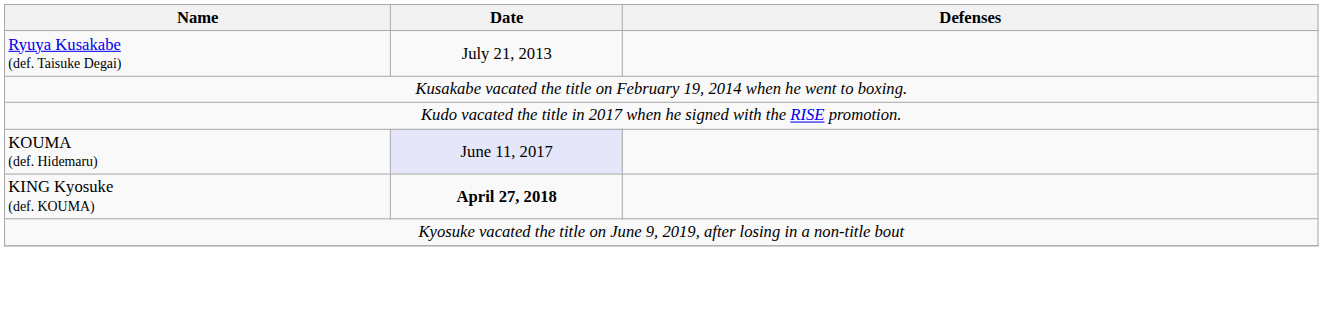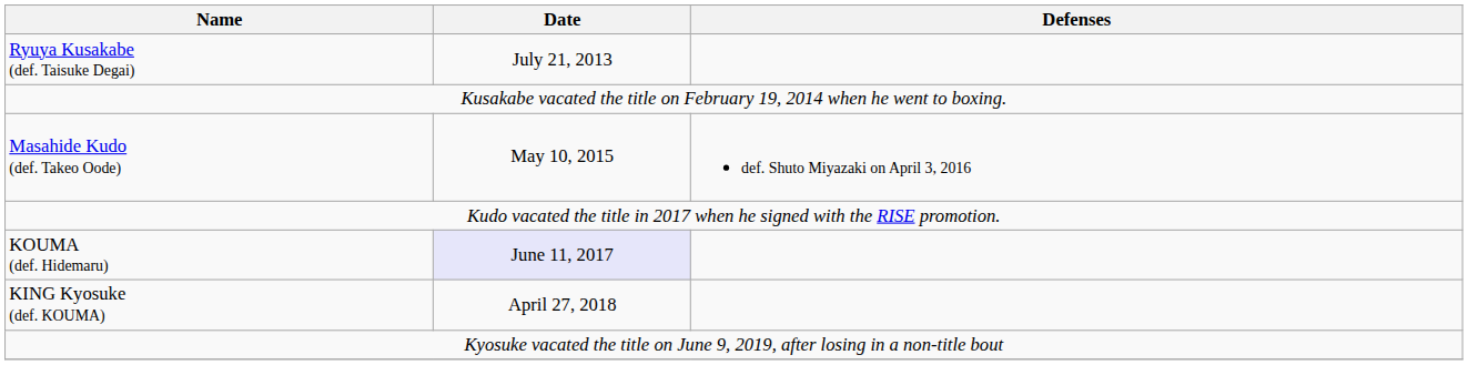 <table class="wikitable" width=100%>
 <tr>
 <th width=25%>Name</th>
 <th width=15%>Date</th>
 <th width=45%>Defenses</th>
 </tr>
 <tr>
 <td align=left> <a href='#'>Ryuya Kusakabe</a><br><small>(def. Taisuke Degai)</small></td>
 <td align=center>July 21, 2013</td>
 </tr>
 <tr>
 <td colspan=3 align=center><em>Kusakabe vacated the title on February 19, 2014 when he went to boxing.</em></td>
 </tr>
 <tr>
+<td align=left> <a href='#'>Masahide Kudo</a><br><small>(def. Takeo Oode)</small></td>
+<td align=center>May 10, 2015</td>
+<td><br><ul><li><small>def. Shuto Miyazaki on April 3, 2016</small></li></ul></td>
+</tr>
+<tr>
 <td colspan=3 align=center><em>Kudo vacated the title in 2017 when he signed with the <a href='#'>RISE</a> promotion.</em></td>
 </tr>
 <tr>
 <td align=left> KOUMA <br><small>(def. Hidemaru)</small></td>
 <td align=center style="background: lavender;">June 11, 2017</td>
 <td></td>
 </tr>
 <tr>
 <td align=left> KING Kyosuke <br><small>(def. KOUMA)</small></td>
-<td align=center><strong>April 27, 2018</strong></td>
+<td align=center>April 27, 2018</td>
 <td></td>
 </tr>
 <tr>
 <td colspan=3 align=center><em>Kyosuke vacated the title on June 9, 2019, after losing in a non-title bout</em></td>
 </tr>
 <tr>
 </tr>
 </table>
